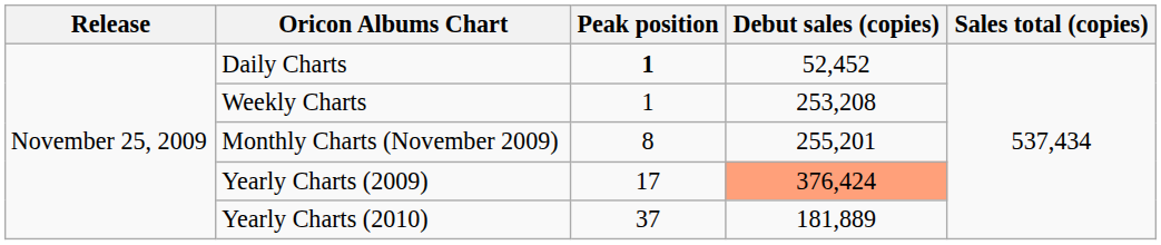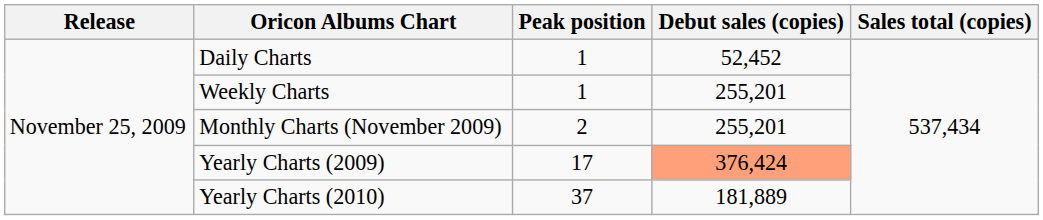 <table class="wikitable" width="750px">
 <tr>
 <th>Release</th>
 <th>Oricon Albums Chart</th>
 <th>Peak position</th>
 <th>Debut sales (copies)</th>
 <th>Sales total (copies)</th>
 </tr>
 <tr>
 <td rowspan="5">November 25, 2009</td>
 <td>Daily Charts</td>
-<td align="center"><strong>1</strong></td>
+<td align="center">1</td>
 <td align="center">52,452</td>
 <td rowspan="5" align="center">537,434</td>
 </tr>
 <tr>
 <td>Weekly Charts</td>
 <td align="center">1</td>
-<td align="center">253,208</td>
+<td align="center">255,201</td>
 </tr>
 <tr>
 <td>Monthly Charts (November 2009)</td>
-<td align="center">8</td>
+<td align="center">2</td>
 <td align="center">255,201</td>
 </tr>
 <tr>
 <td>Yearly Charts (2009)</td>
 <td align="center">17</td>
 <td align="center" style="background: lightsalmon;">376,424</td>
 </tr>
 <tr>
 <td>Yearly Charts (2010)</td>
 <td align="center">37</td>
 <td align="center">181,889</td>
 </tr>
 </table>
